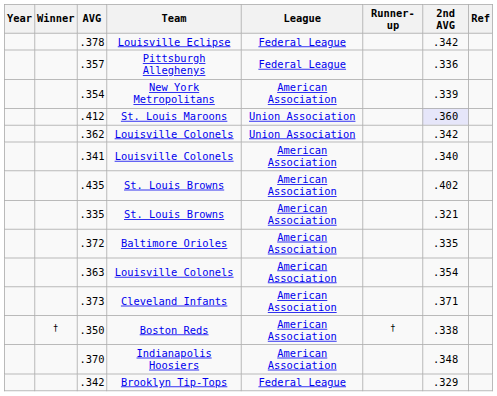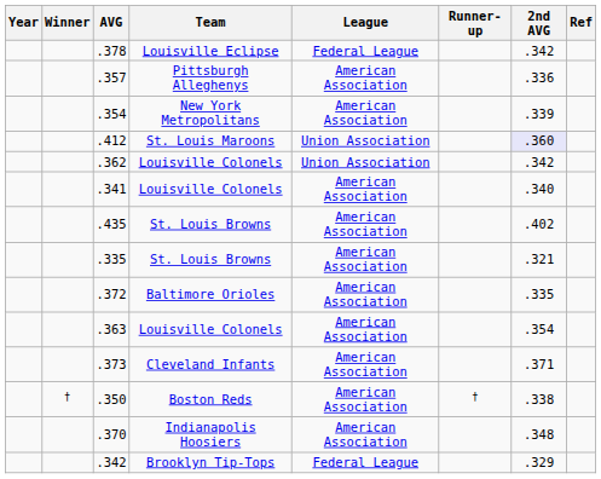 <table class="wikitable sortable" style="text-align:center;">
 <tr>
 <th scope="col">Year</th>
 <th scope="col">Winner</th>
 <th scope="col">AVG</th>
 <th scope="col">Team</th>
 <th>League</th>
 <th scope="col">Runner-up</th>
 <th scope="col">2nd AVG</th>
 <th scope="col" class="unsortable">Ref</th>
 </tr>
 <tr>
 <td></td>
 <td></td>
 <td>.378</td>
 <td><a href='#'>Louisville Eclipse</a></td>
 <td><a href='#'>Federal League</a></td>
 <td></td>
 <td>.342</td>
 <td></td>
 </tr>
 <tr>
 <td></td>
 <td></td>
 <td>.357</td>
 <td><a href='#'>Pittsburgh Alleghenys</a></td>
-<td><a href='#'>Federal League</a></td>
+<td><a href='#'>American Association</a></td>
 <td></td>
 <td>.336</td>
 <td></td>
 </tr>
 <tr>
 <td></td>
 <td></td>
 <td>.354</td>
 <td><a href='#'>New York Metropolitans</a></td>
 <td><a href='#'>American Association</a></td>
 <td></td>
 <td>.339</td>
 <td></td>
 </tr>
 <tr>
 <td></td>
 <td></td>
 <td>.412</td>
 <td><a href='#'>St. Louis Maroons</a></td>
 <td><a href='#'>Union Association</a></td>
 <td></td>
 <td style="background: lavender;">.360</td>
 <td></td>
 </tr>
 <tr>
 <td></td>
 <td></td>
 <td>.362</td>
 <td><a href='#'>Louisville Colonels</a></td>
 <td><a href='#'>Union Association</a></td>
 <td></td>
 <td>.342</td>
 <td></td>
 </tr>
 <tr>
 <td></td>
 <td></td>
 <td>.341</td>
 <td><a href='#'>Louisville Colonels</a></td>
 <td><a href='#'>American Association</a></td>
 <td></td>
 <td>.340</td>
 <td></td>
 </tr>
 <tr>
 <td></td>
 <td></td>
 <td>.435</td>
 <td><a href='#'>St. Louis Browns</a></td>
 <td><a href='#'>American Association</a></td>
 <td></td>
 <td>.402</td>
 <td></td>
 </tr>
 <tr>
 <td></td>
 <td></td>
 <td>.335</td>
 <td><a href='#'>St. Louis Browns</a></td>
 <td><a href='#'>American Association</a></td>
 <td></td>
 <td>.321</td>
 <td></td>
 </tr>
 <tr>
 <td></td>
 <td></td>
 <td>.372</td>
 <td><a href='#'>Baltimore Orioles</a></td>
 <td><a href='#'>American Association</a></td>
 <td></td>
 <td>.335</td>
 <td></td>
 </tr>
 <tr>
 <td></td>
 <td></td>
 <td>.363</td>
 <td><a href='#'>Louisville Colonels</a></td>
 <td><a href='#'>American Association</a></td>
 <td></td>
 <td>.354</td>
 <td></td>
 </tr>
 <tr>
 <td></td>
 <td></td>
 <td>.373</td>
 <td><a href='#'>Cleveland Infants</a></td>
 <td><a href='#'>American Association</a></td>
 <td></td>
 <td>.371</td>
 <td></td>
 </tr>
 <tr>
 <td></td>
 <td><sup>†</sup></td>
 <td>.350</td>
 <td><a href='#'>Boston Reds</a></td>
 <td><a href='#'>American Association</a></td>
 <td><sup>†</sup></td>
 <td>.338</td>
 <td></td>
 </tr>
 <tr>
 <td></td>
 <td></td>
 <td>.370</td>
 <td><a href='#'>Indianapolis Hoosiers</a></td>
 <td><a href='#'>American Association</a></td>
 <td></td>
 <td>.348</td>
 <td></td>
 </tr>
 <tr>
 <td></td>
 <td></td>
 <td>.342</td>
 <td><a href='#'>Brooklyn Tip-Tops</a></td>
 <td><a href='#'>Federal League</a></td>
 <td></td>
 <td>.329</td>
 <td></td>
 </tr>
 </table>
